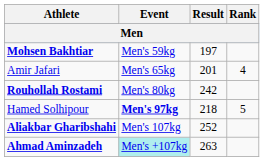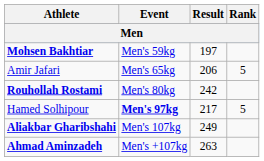 <table class="wikitable" style="font-size:90%">
 <tr>
 <th>Athlete</th>
 <th>Event</th>
 <th>Result</th>
 <th>Rank</th>
 </tr>
 <tr style="background:#9acdff;">
 <th colspan=5>Men</th>
 </tr>
 <tr>
 <td><strong><a href='#'>Mohsen Bakhtiar</a></strong></td>
 <td align=left><a href='#'>Men's  59kg</a></td>
 <td align=center>197</td>
 <td align=center></td>
 </tr>
 <tr>
 <td><a href='#'>Amir Jafari</a></td>
 <td align=left><a href='#'>Men's  65kg</a></td>
-<td align=center>201</td>
-<td align=center>4</td>
+<td align=center>206</td>
+<td align=center>5</td>
 </tr>
 <tr>
 <td><strong><a href='#'>Rouhollah Rostami</a></strong></td>
 <td align=left><a href='#'>Men's  80kg</a></td>
 <td align=center>242 </td>
 <td align=center></td>
 </tr>
 <tr>
 <td><a href='#'>Hamed Solhipour</a></td>
 <td align=left><strong><a href='#'>Men's  97kg</a></strong></td>
-<td align=center>218</td>
+<td align=center>217</td>
 <td align=center>5</td>
 </tr>
 <tr>
 <td><strong><a href='#'>Aliakbar Gharibshahi</a></strong></td>
 <td align=left><a href='#'>Men's  107kg</a></td>
-<td align=center>252 </td>
+<td align=center>249 </td>
 <td align=center></td>
 </tr>
 <tr>
 <td><strong><a href='#'>Ahmad Aminzadeh</a></strong></td>
-<td align=left style="background: paleturquoise;"><a href='#'>Men's  +107kg</a></td>
+<td align=left><a href='#'>Men's  +107kg</a></td>
 <td align=center>263</td>
 <td align=center></td>
 </tr>
 </table>
